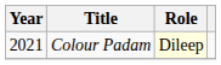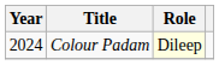 <table class="wikitable sortable">
 <tr>
 <th>Year</th>
 <th>Title</th>
 <th>Role</th>
 <th class="unsortable"></th>
 </tr>
 <tr>
-<td>2021</td>
+<td>2024</td>
 <td><em>Colour Padam</em></td>
 <td style="background: lightyellow;">Dileep</td>
 <td></td>
 </tr>
 <tr>
 </tr>
 </table>
